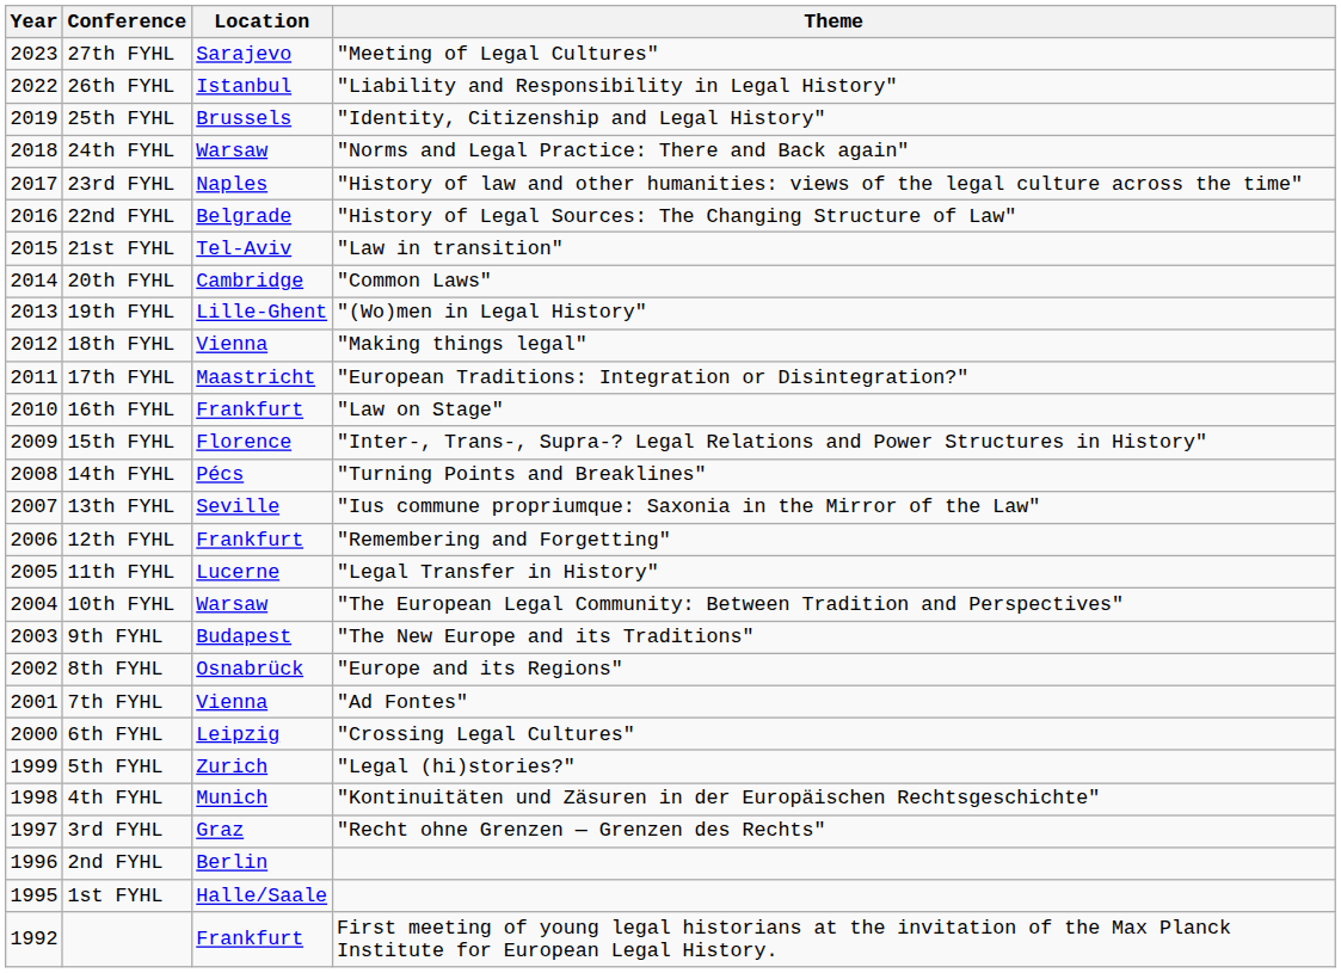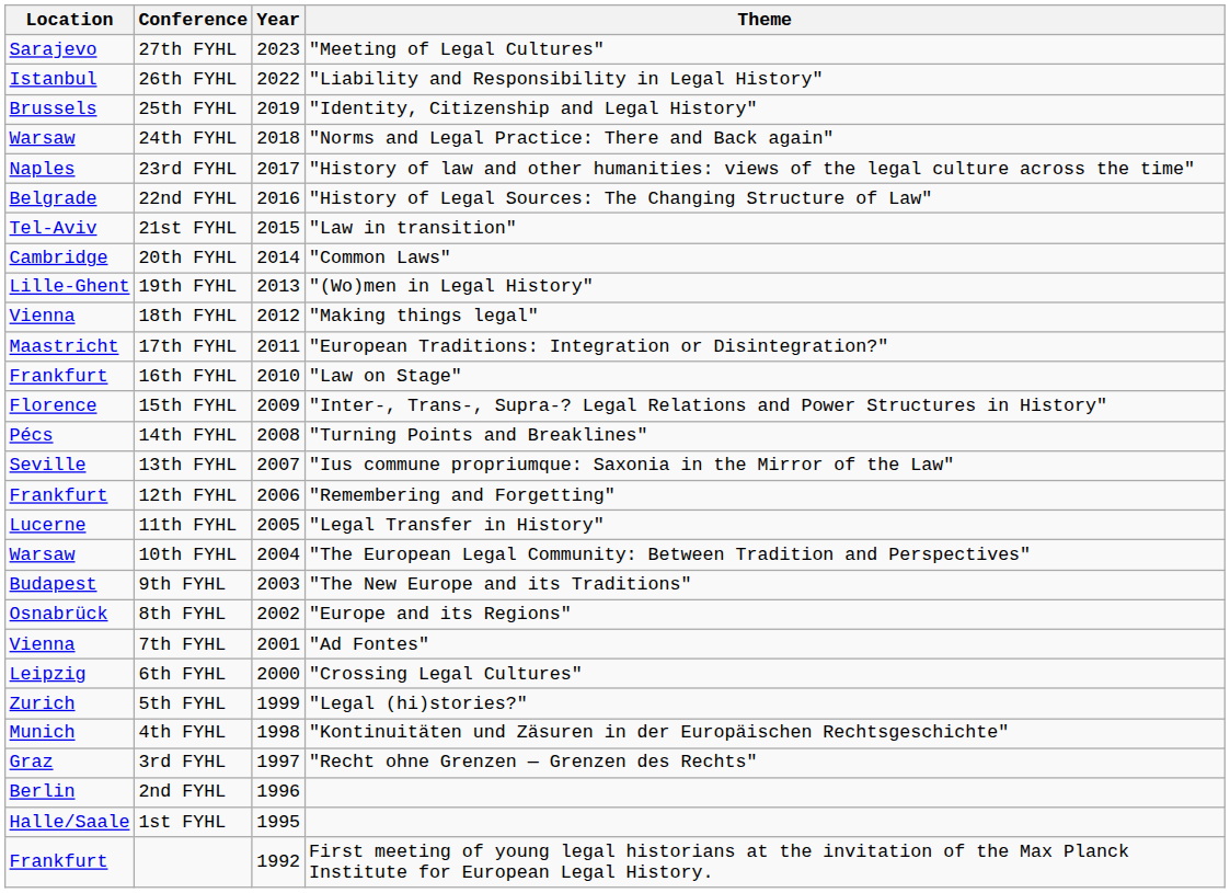 <table class="wikitable">
 <tr>
+<th>Location</th>
+<th>Conference</th>
 <th>Year</th>
-<th>Conference</th>
-<th>Location</th>
 <th>Theme</th>
 </tr>
 <tr>
+<td><a href='#'>Sarajevo</a></td>
+<td>27th FYHL</td>
 <td>2023</td>
-<td>27th FYHL</td>
-<td><a href='#'>Sarajevo</a></td>
 <td>"Meeting of Legal Cultures"</td>
 </tr>
 <tr>
+<td><a href='#'>Istanbul</a></td>
+<td>26th FYHL</td>
 <td>2022</td>
-<td>26th FYHL</td>
-<td><a href='#'>Istanbul</a></td>
 <td>"Liability and Responsibility in Legal History"</td>
 </tr>
 <tr>
+<td><a href='#'>Brussels</a></td>
+<td>25th FYHL</td>
 <td>2019</td>
-<td>25th FYHL</td>
-<td><a href='#'>Brussels</a></td>
 <td>"Identity, Citizenship and Legal History"</td>
 </tr>
 <tr>
+<td><a href='#'>Warsaw</a></td>
+<td>24th FYHL</td>
 <td>2018</td>
-<td>24th FYHL</td>
-<td><a href='#'>Warsaw</a></td>
 <td>"Norms and Legal Practice: There and Back again"</td>
 </tr>
 <tr>
+<td><a href='#'>Naples</a></td>
+<td>23rd FYHL</td>
 <td>2017</td>
-<td>23rd FYHL</td>
-<td><a href='#'>Naples</a></td>
 <td>"History of law and other humanities: views of the legal culture across the time"</td>
 </tr>
 <tr>
+<td><a href='#'>Belgrade</a></td>
+<td>22nd FYHL</td>
 <td>2016</td>
-<td>22nd FYHL</td>
-<td><a href='#'>Belgrade</a></td>
 <td>"History of Legal Sources: The Changing Structure of Law"</td>
 </tr>
 <tr>
+<td><a href='#'>Tel-Aviv</a></td>
+<td>21st FYHL</td>
 <td>2015</td>
-<td>21st FYHL</td>
-<td><a href='#'>Tel-Aviv</a></td>
 <td>"Law in transition"</td>
 </tr>
 <tr>
+<td><a href='#'>Cambridge</a></td>
+<td>20th FYHL</td>
 <td>2014</td>
-<td>20th FYHL</td>
-<td><a href='#'>Cambridge</a></td>
 <td>"Common Laws"</td>
 </tr>
 <tr>
+<td><a href='#'>Lille-Ghent</a></td>
+<td>19th FYHL</td>
 <td>2013</td>
-<td>19th FYHL</td>
-<td><a href='#'>Lille-Ghent</a></td>
 <td>"(Wo)men in Legal History"</td>
 </tr>
 <tr>
+<td><a href='#'>Vienna</a></td>
+<td>18th FYHL</td>
 <td>2012</td>
-<td>18th FYHL</td>
-<td><a href='#'>Vienna</a></td>
 <td>"Making things legal"</td>
 </tr>
 <tr>
+<td><a href='#'>Maastricht</a></td>
+<td>17th FYHL</td>
 <td>2011</td>
-<td>17th FYHL</td>
-<td><a href='#'>Maastricht</a></td>
 <td>"European Traditions: Integration or Disintegration?"</td>
 </tr>
 <tr>
+<td><a href='#'>Frankfurt</a></td>
+<td>16th FYHL</td>
 <td>2010</td>
-<td>16th FYHL</td>
-<td><a href='#'>Frankfurt</a></td>
 <td>"Law on Stage"</td>
 </tr>
 <tr>
+<td><a href='#'>Florence</a></td>
+<td>15th FYHL</td>
 <td>2009</td>
-<td>15th FYHL</td>
-<td><a href='#'>Florence</a></td>
 <td>"Inter-, Trans-, Supra-? Legal Relations and Power Structures in History"</td>
 </tr>
 <tr>
+<td><a href='#'>Pécs</a></td>
+<td>14th FYHL</td>
 <td>2008</td>
-<td>14th FYHL</td>
-<td><a href='#'>Pécs</a></td>
 <td>"Turning Points and Breaklines"</td>
 </tr>
 <tr>
+<td><a href='#'>Seville</a></td>
+<td>13th FYHL</td>
 <td>2007</td>
-<td>13th FYHL</td>
-<td><a href='#'>Seville</a></td>
 <td>"Ius commune propriumque: Saxonia in the Mirror of the Law"</td>
 </tr>
 <tr>
+<td><a href='#'>Frankfurt</a></td>
+<td>12th FYHL</td>
 <td>2006</td>
-<td>12th FYHL</td>
-<td><a href='#'>Frankfurt</a></td>
 <td>"Remembering and Forgetting"</td>
 </tr>
 <tr>
+<td><a href='#'>Lucerne</a></td>
+<td>11th FYHL</td>
 <td>2005</td>
-<td>11th FYHL</td>
-<td><a href='#'>Lucerne</a></td>
 <td>"Legal Transfer in History"</td>
 </tr>
 <tr>
+<td><a href='#'>Warsaw</a></td>
+<td>10th FYHL</td>
 <td>2004</td>
-<td>10th FYHL</td>
-<td><a href='#'>Warsaw</a></td>
 <td>"The European Legal Community: Between Tradition and Perspectives"</td>
 </tr>
 <tr>
+<td><a href='#'>Budapest</a></td>
+<td>9th FYHL</td>
 <td>2003</td>
-<td>9th FYHL</td>
-<td><a href='#'>Budapest</a></td>
 <td>"The New Europe and its Traditions"</td>
 </tr>
 <tr>
+<td><a href='#'>Osnabrück</a></td>
+<td>8th FYHL</td>
 <td>2002</td>
-<td>8th FYHL</td>
-<td><a href='#'>Osnabrück</a></td>
 <td>"Europe and its Regions"</td>
 </tr>
 <tr>
+<td><a href='#'>Vienna</a></td>
+<td>7th FYHL</td>
 <td>2001</td>
-<td>7th FYHL</td>
-<td><a href='#'>Vienna</a></td>
 <td>"Ad Fontes"</td>
 </tr>
 <tr>
+<td><a href='#'>Leipzig</a></td>
+<td>6th FYHL</td>
 <td>2000</td>
-<td>6th FYHL</td>
-<td><a href='#'>Leipzig</a></td>
 <td>"Crossing Legal Cultures"</td>
 </tr>
 <tr>
+<td><a href='#'>Zurich</a></td>
+<td>5th FYHL</td>
 <td>1999</td>
-<td>5th FYHL</td>
-<td><a href='#'>Zurich</a></td>
 <td>"Legal (hi)stories?"</td>
 </tr>
 <tr>
+<td><a href='#'>Munich</a></td>
+<td>4th FYHL</td>
 <td>1998</td>
-<td>4th FYHL</td>
-<td><a href='#'>Munich</a></td>
 <td>"Kontinuitäten und Zäsuren in der Europäischen Rechtsgeschichte"</td>
 </tr>
 <tr>
+<td><a href='#'>Graz</a></td>
+<td>3rd FYHL</td>
 <td>1997</td>
-<td>3rd FYHL</td>
-<td><a href='#'>Graz</a></td>
 <td>"Recht ohne Grenzen — Grenzen des Rechts"</td>
 </tr>
 <tr>
+<td><a href='#'>Berlin</a></td>
+<td>2nd FYHL</td>
 <td>1996</td>
-<td>2nd FYHL</td>
-<td><a href='#'>Berlin</a></td>
 <td></td>
 </tr>
 <tr>
+<td><a href='#'>Halle/Saale</a></td>
+<td>1st FYHL</td>
 <td>1995</td>
-<td>1st FYHL</td>
-<td><a href='#'>Halle/Saale</a></td>
 <td></td>
 </tr>
 <tr>
+<td><a href='#'>Frankfurt</a></td>
+<td></td>
 <td>1992</td>
-<td></td>
-<td><a href='#'>Frankfurt</a></td>
 <td>First meeting of young legal historians at the invitation of the Max Planck Institute for European Legal History.</td>
 </tr>
 </table>
